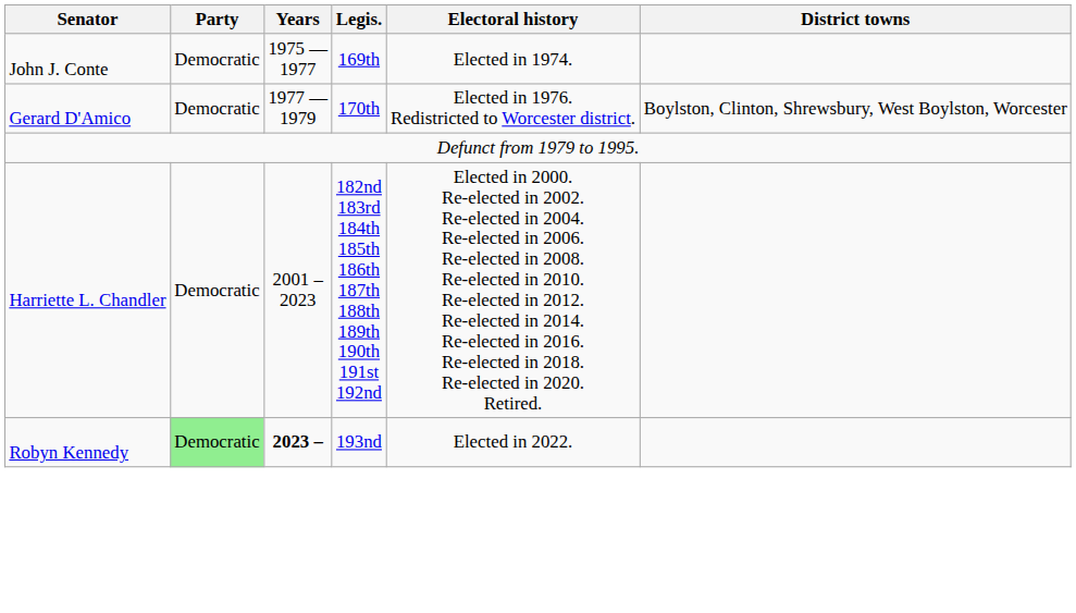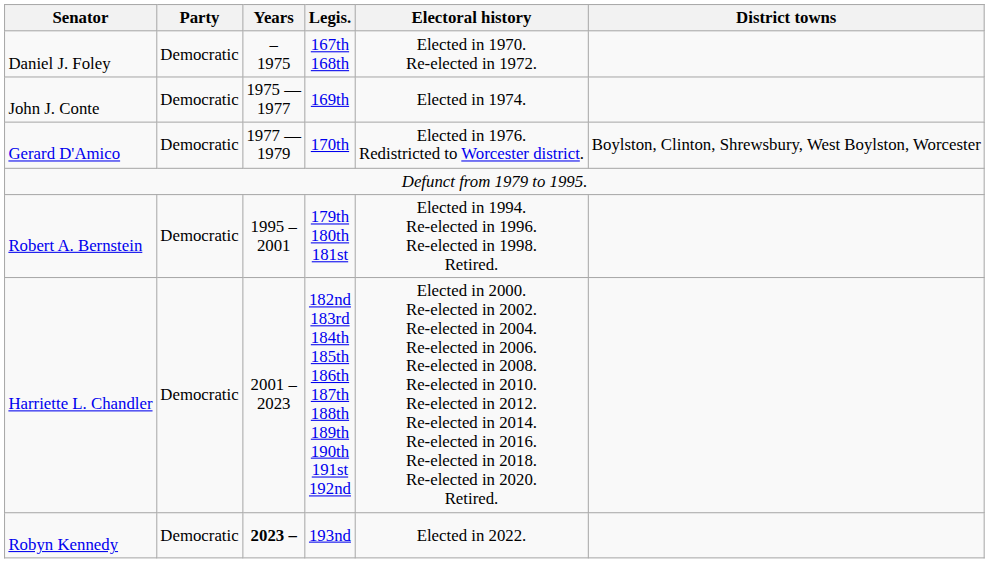 <table class=wikitable style="text-align:center">
 <tr>
 <th>Senator</th>
 <th>Party</th>
 <th>Years</th>
 <th>Legis.</th>
 <th>Electoral history</th>
 <th>District towns</th>
+</tr>
+<tr>
+<td align=left nowrap><br>Daniel J. Foley</td>
+<td>Democratic</td>
+<td> –<br>1975</td>
+<td><a href='#'>167th</a><br><a href='#'>168th</a></td>
+<td>Elected in 1970.<br>Re-elected in 1972.<br></td>
+<td></td>
 </tr>
 <tr>
 <td align=left nowrap><br>John J. Conte</td>
 <td>Democratic</td>
 <td>1975 —<br>1977</td>
 <td><a href='#'>169th</a></td>
 <td>Elected in 1974.<br></td>
 </tr>
 <tr>
 <td align=left nowrap><br><a href='#'>Gerard D'Amico</a></td>
 <td>Democratic</td>
 <td>1977 —<br>1979</td>
 <td><a href='#'>170th</a></td>
 <td>Elected in 1976.<br>Redistricted to <a href='#'>Worcester district</a>.</td>
 <td>Boylston, Clinton, Shrewsbury, West Boylston, Worcester</td>
 </tr>
 <tr>
 <td colspan="6" ><em>Defunct from 1979 to 1995.</em></td>
 </tr>
 <tr>
+<td align=left nowrap><br><a href='#'>Robert A. Bernstein</a></td>
+<td>Democratic</td>
+<td>1995 –<br>2001</td>
+<td><a href='#'>179th</a><br><a href='#'>180th</a><br><a href='#'>181st</a></td>
+<td>Elected in 1994.<br>Re-elected in 1996.<br>Re-elected in 1998.<br>Retired.</td>
+<td></td>
+</tr>
+<tr>
 <td align=left nowrap><br><a href='#'>Harriette L. Chandler</a></td>
 <td>Democratic</td>
 <td>2001 –<br>2023</td>
 <td><a href='#'>182nd</a><br><a href='#'>183rd</a><br><a href='#'>184th</a><br><a href='#'>185th</a><br><a href='#'>186th</a><br><a href='#'>187th</a><br><a href='#'>188th</a><br><a href='#'>189th</a><br><a href='#'>190th</a><br><a href='#'>191st</a><br><a href='#'>192nd</a></td>
 <td>Elected in 2000.<br>Re-elected in 2002.<br>Re-elected in 2004.<br>Re-elected in 2006.<br>Re-elected in 2008.<br>Re-elected in 2010.<br>Re-elected in 2012.<br>Re-elected in 2014.<br>Re-elected in 2016.<br>Re-elected in 2018.<br>Re-elected in 2020.<br>Retired.</td>
 <td></td>
 </tr>
 <tr>
 <td align=left nowrap><br><a href='#'>Robyn Kennedy</a></td>
-<td style="background: lightgreen;">Democratic</td>
+<td>Democratic</td>
 <td><strong>2023 –<br></strong></td>
 <td><a href='#'>193nd</a></td>
 <td>Elected in 2022.</td>
 <td></td>
 </tr>
 </table>
